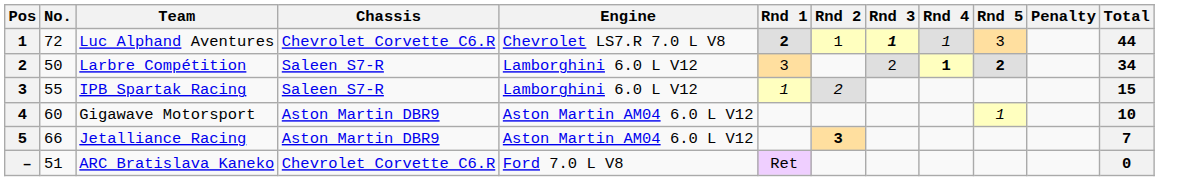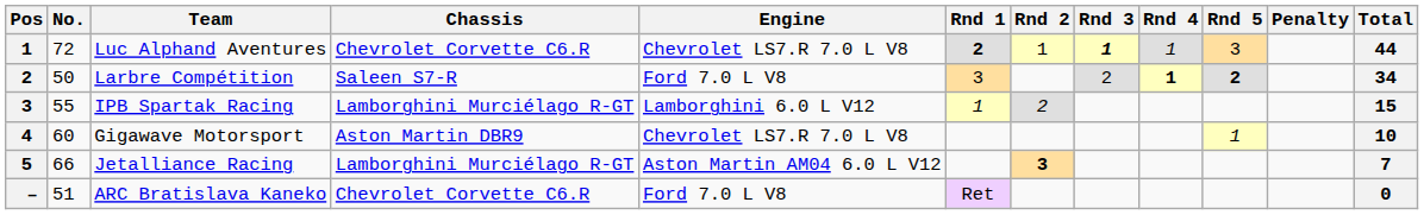 <table class="wikitable" style="font-size: 85%;">
 <tr>
 <th>Pos</th>
 <th>No.</th>
 <th>Team</th>
 <th>Chassis</th>
 <th>Engine</th>
 <th>Rnd 1</th>
 <th>Rnd 2</th>
 <th>Rnd 3</th>
 <th>Rnd 4</th>
 <th>Rnd 5</th>
 <th>Penalty</th>
 <th>Total</th>
 </tr>
 <tr>
 <th>1</th>
 <td>72</td>
 <td> <a href='#'>Luc Alphand</a> Aventures</td>
 <td><a href='#'>Chevrolet Corvette C6.R</a></td>
 <td><a href='#'>Chevrolet</a> LS7.R 7.0 L V8</td>
 <td align="center" style="background:#DFDFDF;"><strong>2</strong></td>
 <td align="center" style="background:#FFFFBF;">1</td>
 <td align="center" style="background:#FFFFBF;"><strong><em>1</em></strong></td>
 <td align="center" style="background:#DFDFDF;"><em>1</em></td>
 <td align="center" style="background:#FFDF9F;">3</td>
 <td></td>
 <th align="center">44</th>
 </tr>
 <tr>
 <th>2</th>
 <td>50</td>
 <td> <a href='#'>Larbre Compétition</a></td>
 <td><a href='#'>Saleen S7-R</a></td>
-<td><a href='#'>Lamborghini</a> 6.0 L V12</td>
+<td><a href='#'>Ford</a> 7.0 L V8</td>
 <td align="center" style="background:#FFDF9F;">3</td>
 <td></td>
 <td align="center" style="background:#DFDFDF;">2</td>
 <td align="center" style="background:#FFFFBF;"><strong>1</strong></td>
 <td align="center" style="background:#DFDFDF;"><strong>2</strong></td>
 <td></td>
 <th align="center">34</th>
 </tr>
 <tr>
 <th>3</th>
 <td>55</td>
 <td> <a href='#'>IPB Spartak Racing</a></td>
-<td><a href='#'>Saleen S7-R</a></td>
+<td><a href='#'>Lamborghini Murciélago R-GT</a></td>
 <td><a href='#'>Lamborghini</a> 6.0 L V12</td>
 <td align="center" style="background:#FFFFBF;"><em>1</em></td>
 <td align="center" style="background:#DFDFDF;"><em>2</em></td>
 <td></td>
 <td></td>
 <td></td>
 <td></td>
 <th align="center">15</th>
 </tr>
 <tr>
 <th>4</th>
 <td>60</td>
 <td> Gigawave Motorsport</td>
 <td><a href='#'>Aston Martin DBR9</a></td>
-<td><a href='#'>Aston Martin AM04</a> 6.0 L V12</td>
+<td><a href='#'>Chevrolet</a> LS7.R 7.0 L V8</td>
 <td></td>
 <td></td>
 <td></td>
 <td></td>
 <td align="center" style="background:#FFFFBF;"><em>1</em></td>
 <td></td>
 <th align="center">10</th>
 </tr>
 <tr>
 <th>5</th>
 <td>66</td>
 <td> <a href='#'>Jetalliance Racing</a></td>
-<td><a href='#'>Aston Martin DBR9</a></td>
+<td><a href='#'>Lamborghini Murciélago R-GT</a></td>
 <td><a href='#'>Aston Martin AM04</a> 6.0 L V12</td>
 <td></td>
 <td align="center" style="background:#FFDF9F;"><strong>3</strong></td>
 <td></td>
 <td></td>
 <td></td>
 <td></td>
 <th align="center">7</th>
 </tr>
 <tr>
 <th> –</th>
 <td>51</td>
 <td> <a href='#'>ARC Bratislava Kaneko</a></td>
 <td><a href='#'>Chevrolet Corvette C6.R</a></td>
 <td><a href='#'>Ford</a> 7.0 L V8</td>
 <td align="center" style="background:#EFCFFF;">Ret</td>
 <td></td>
 <td></td>
 <td></td>
 <td></td>
 <td></td>
 <th align="center">0</th>
 </tr>
 </table>
